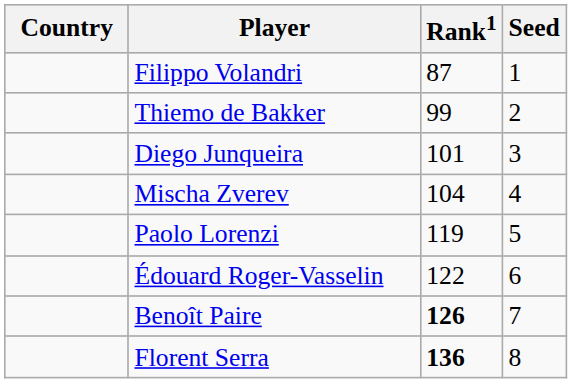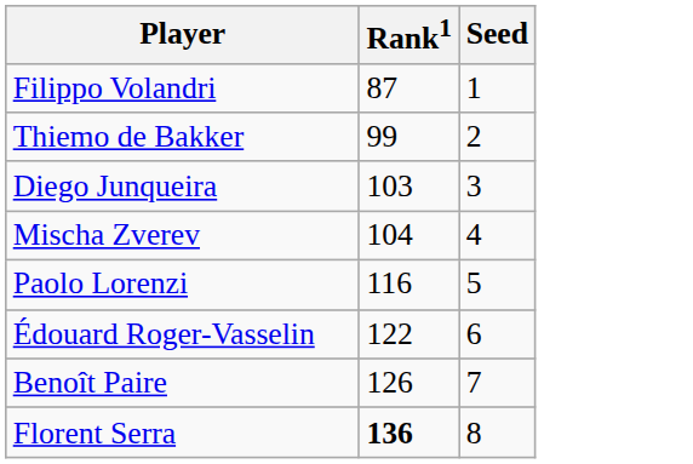 <table class="sortable wikitable">
 <tr>
-<th width="70">Country</th>
 <th width="175">Player</th>
 <th>Rank<sup>1</sup></th>
 <th>Seed</th>
 </tr>
 <tr>
-<td></td>
 <td><a href='#'>Filippo Volandri</a></td>
 <td>87</td>
 <td>1</td>
 </tr>
 <tr>
-<td></td>
 <td><a href='#'>Thiemo de Bakker</a></td>
 <td>99</td>
 <td>2</td>
 </tr>
 <tr>
-<td></td>
 <td><a href='#'>Diego Junqueira</a></td>
-<td>101</td>
+<td>103</td>
 <td>3</td>
 </tr>
 <tr>
-<td></td>
 <td><a href='#'>Mischa Zverev</a></td>
 <td>104</td>
 <td>4</td>
 </tr>
 <tr>
-<td></td>
 <td><a href='#'>Paolo Lorenzi</a></td>
-<td>119</td>
+<td>116</td>
 <td>5</td>
 </tr>
 <tr>
-<td></td>
 <td><a href='#'>Édouard Roger-Vasselin</a></td>
 <td>122</td>
 <td>6</td>
 </tr>
 <tr>
-<td></td>
 <td><a href='#'>Benoît Paire</a></td>
-<td><strong>126</strong></td>
+<td>126</td>
 <td>7</td>
 </tr>
 <tr>
-<td></td>
 <td><a href='#'>Florent Serra</a></td>
 <td><strong>136</strong></td>
 <td>8</td>
 </tr>
 </table>
